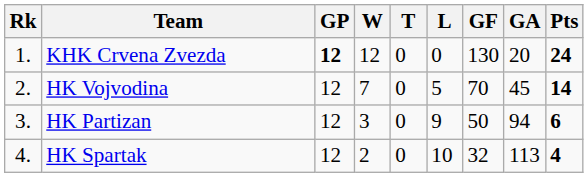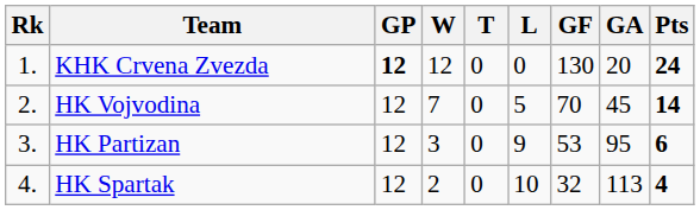 <table class="wikitable" style="text-align:left;">
 <tr>
 <th width=20>Rk</th>
 <th width=200>Team</th>
 <th width=20 abbr="Games Played">GP</th>
 <th width=20 abbr="Won">W</th>
 <th width=20 abbr="Tied">T</th>
 <th width=20 abbr="Lost">L</th>
 <th width=20 abbr="Goals for">GF</th>
 <th width=20 abbr="Goals against">GA</th>
 <th width=20 abbr="Points">Pts</th>
 </tr>
 <tr>
 <td style="text-align:center;">1.</td>
 <td><a href='#'>KHK Crvena Zvezda</a></td>
 <td><strong>12</strong></td>
 <td>12</td>
 <td>0</td>
 <td>0</td>
 <td>130</td>
 <td>20</td>
 <td><strong>24</strong></td>
 </tr>
 <tr>
 <td style="text-align:center;">2.</td>
 <td><a href='#'>HK Vojvodina</a></td>
 <td>12</td>
 <td>7</td>
 <td>0</td>
 <td>5</td>
 <td>70</td>
 <td>45</td>
 <td><strong>14</strong></td>
 </tr>
 <tr>
 <td style="text-align:center;">3.</td>
 <td><a href='#'>HK Partizan</a></td>
 <td>12</td>
 <td>3</td>
 <td>0</td>
 <td>9</td>
-<td>50</td>
-<td>94</td>
+<td>53</td>
+<td>95</td>
 <td><strong>6</strong></td>
 </tr>
 <tr>
 <td style="text-align:center;">4.</td>
 <td><a href='#'>HK Spartak</a></td>
 <td>12</td>
 <td>2</td>
 <td>0</td>
 <td>10</td>
 <td>32</td>
 <td>113</td>
 <td><strong>4</strong></td>
 </tr>
 </table>
